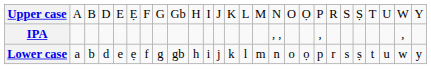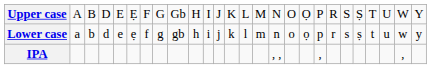 <table class="wikitable">
 <tr align=center>
 <th scope="row"><a href='#'>Upper case</a></th>
 <td>A</td>
 <td>B</td>
 <td>D</td>
 <td>E</td>
 <td>Ẹ</td>
 <td>F</td>
 <td>G</td>
 <td>Gb</td>
 <td>H</td>
 <td>I</td>
 <td>J</td>
 <td>K</td>
 <td>L</td>
 <td>M</td>
 <td>N</td>
 <td>O</td>
 <td>Ọ</td>
 <td>P</td>
 <td>R</td>
 <td>S</td>
 <td>Ṣ</td>
 <td>T</td>
 <td>U</td>
 <td>W</td>
 <td>Y</td>
 </tr>
 <tr align=center>
+<th scope="row"><a href='#'>Lower case</a></th>
+<td>a</td>
+<td>b</td>
+<td>d</td>
+<td>e</td>
+<td>ẹ</td>
+<td>f</td>
+<td>g</td>
+<td>gb</td>
+<td>h</td>
+<td>i</td>
+<td>j</td>
+<td>k</td>
+<td>l</td>
+<td>m</td>
+<td>n</td>
+<td>o</td>
+<td>ọ</td>
+<td>p</td>
+<td>r</td>
+<td>s</td>
+<td>ṣ</td>
+<td>t</td>
+<td>u</td>
+<td>w</td>
+<td>y</td>
+</tr>
+<tr align=center>
 <th scope="row"><a href='#'>IPA</a></th>
 <td></td>
 <td></td>
 <td></td>
 <td></td>
 <td></td>
 <td></td>
 <td></td>
 <td></td>
 <td></td>
 <td></td>
 <td></td>
 <td></td>
 <td></td>
 <td></td>
 <td>, , </td>
 <td></td>
 <td></td>
 <td>, </td>
 <td></td>
 <td></td>
 <td></td>
 <td></td>
 <td></td>
 <td>, </td>
 <td></td>
 </tr>
-<tr align=center>
-<th scope="row"><a href='#'>Lower case</a></th>
-<td>a</td>
-<td>b</td>
-<td>d</td>
-<td>e</td>
-<td>ẹ</td>
-<td>f</td>
-<td>g</td>
-<td>gb</td>
-<td>h</td>
-<td>i</td>
-<td>j</td>
-<td>k</td>
-<td>l</td>
-<td>m</td>
-<td>n</td>
-<td>o</td>
-<td>ọ</td>
-<td>p</td>
-<td>r</td>
-<td>s</td>
-<td>ṣ</td>
-<td>t</td>
-<td>u</td>
-<td>w</td>
-<td>y</td>
-</tr>
 </table>
